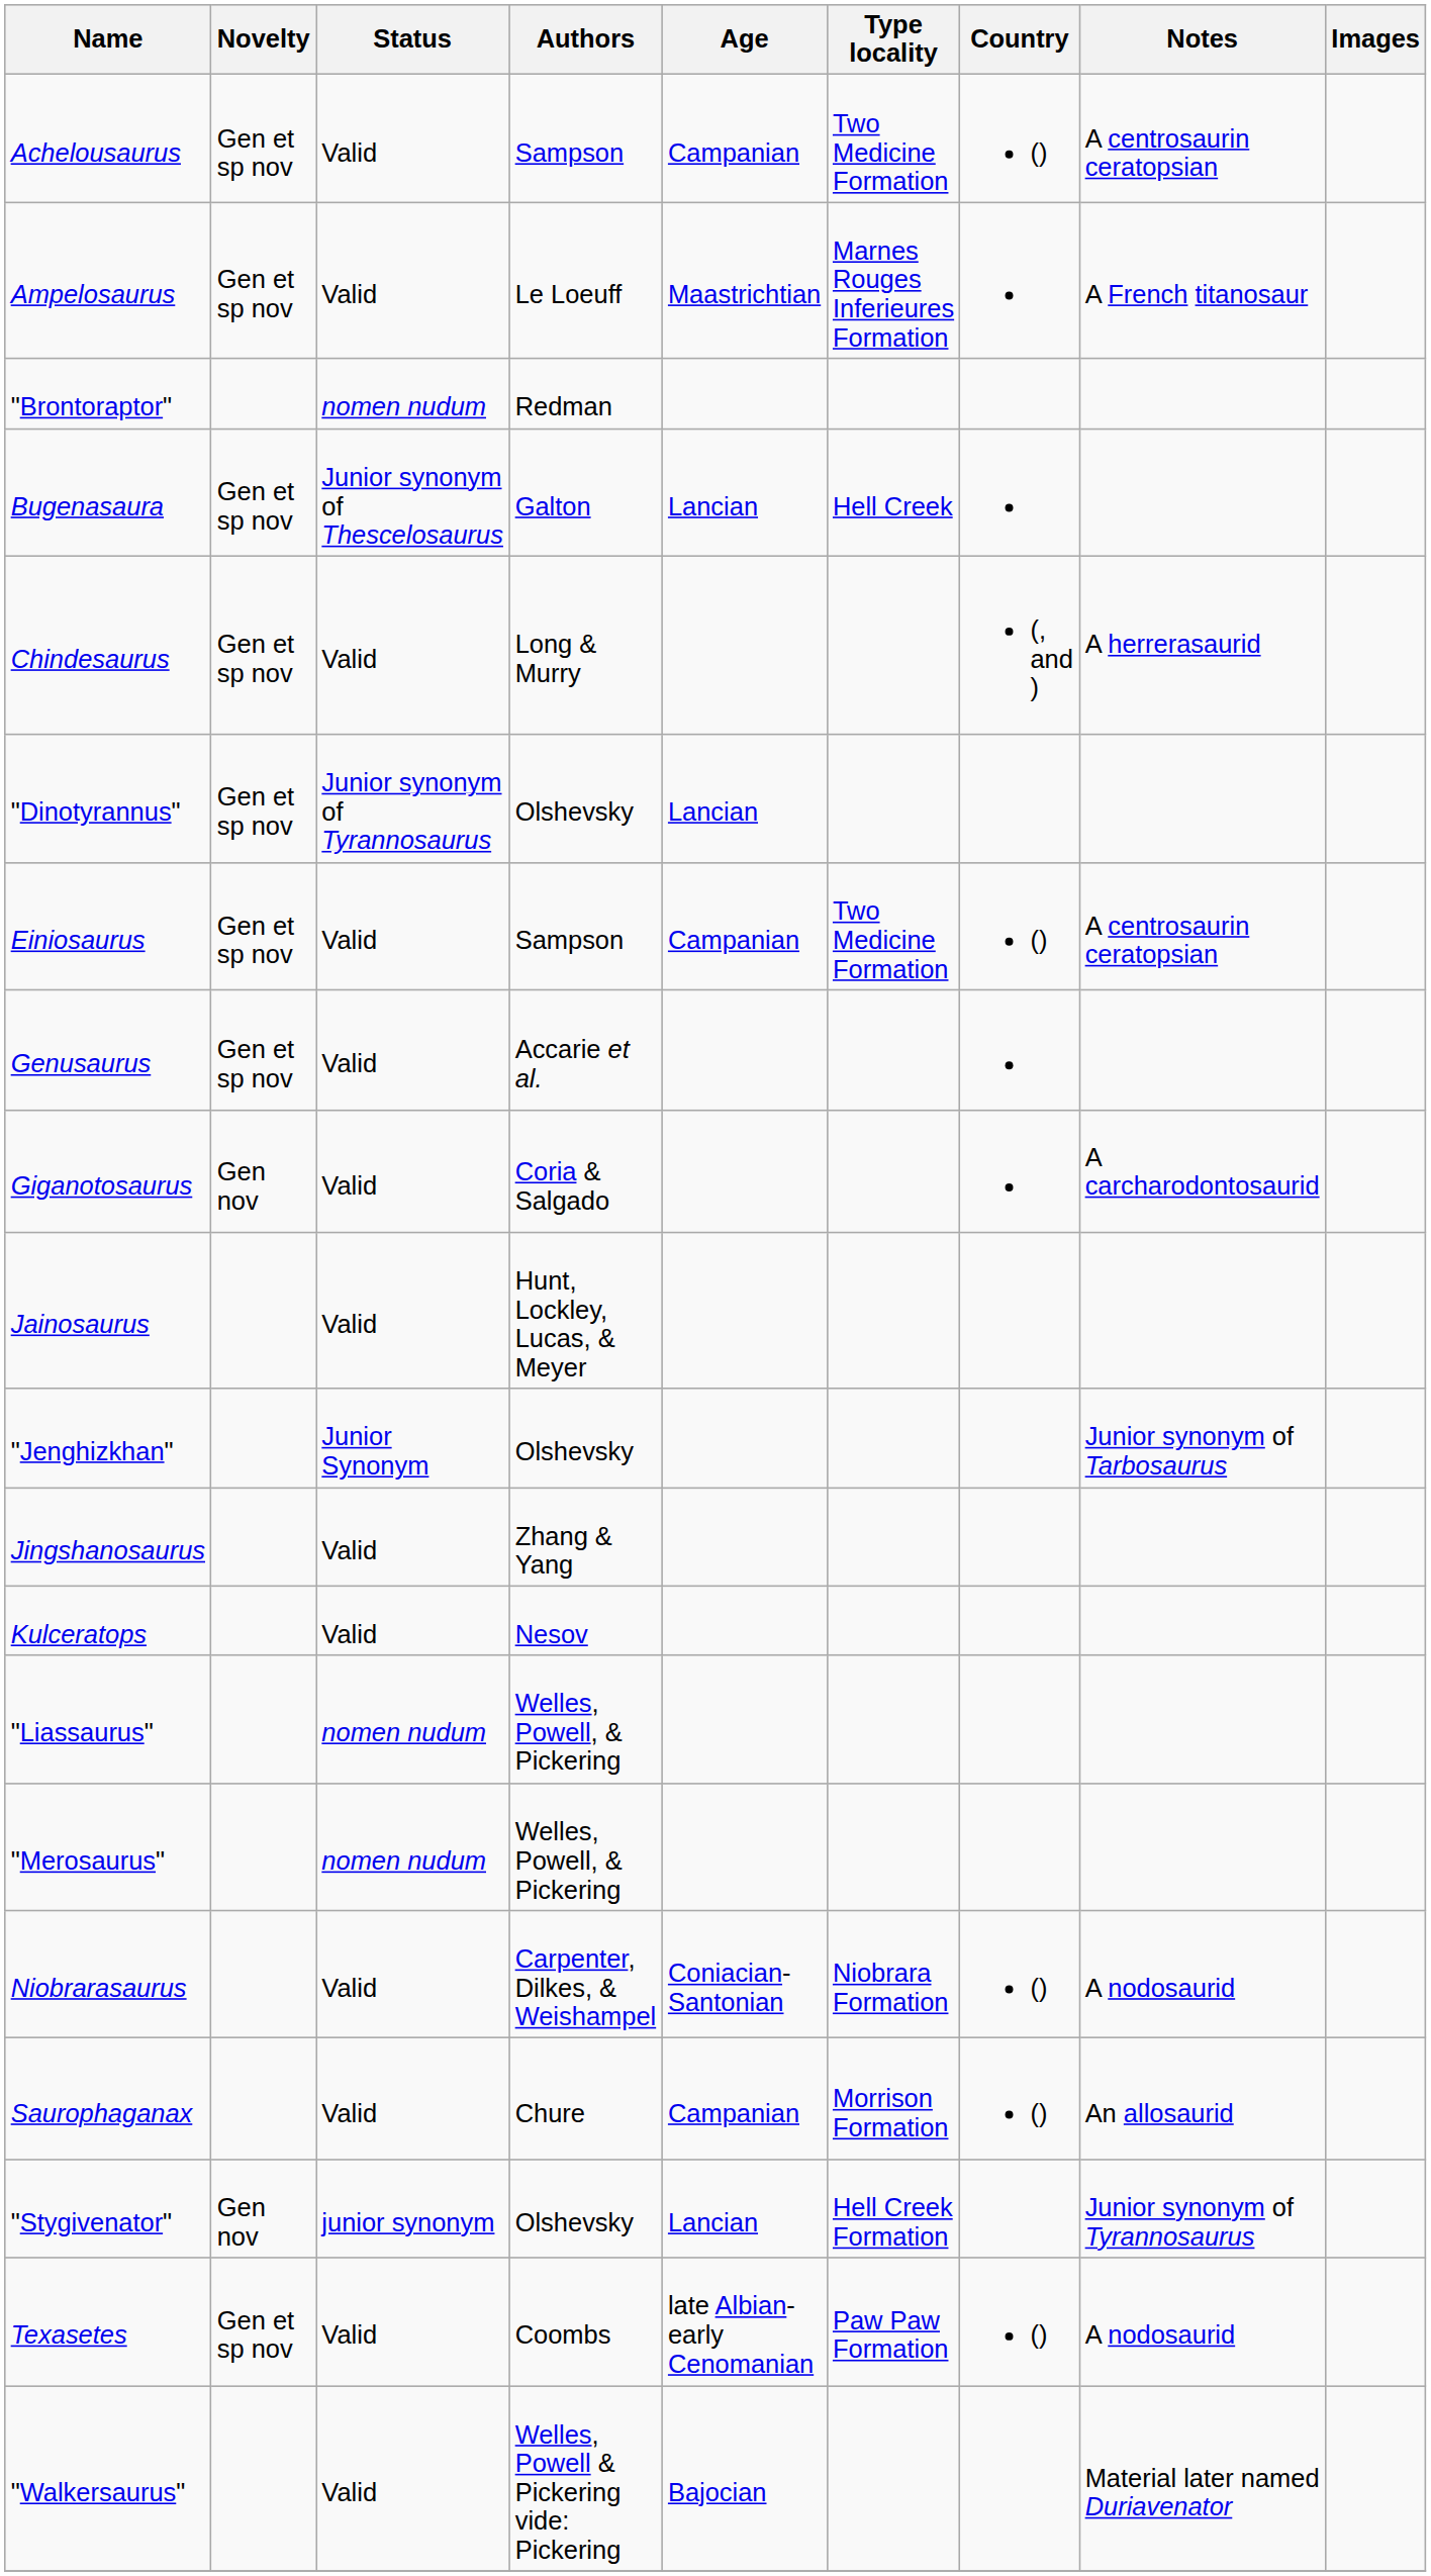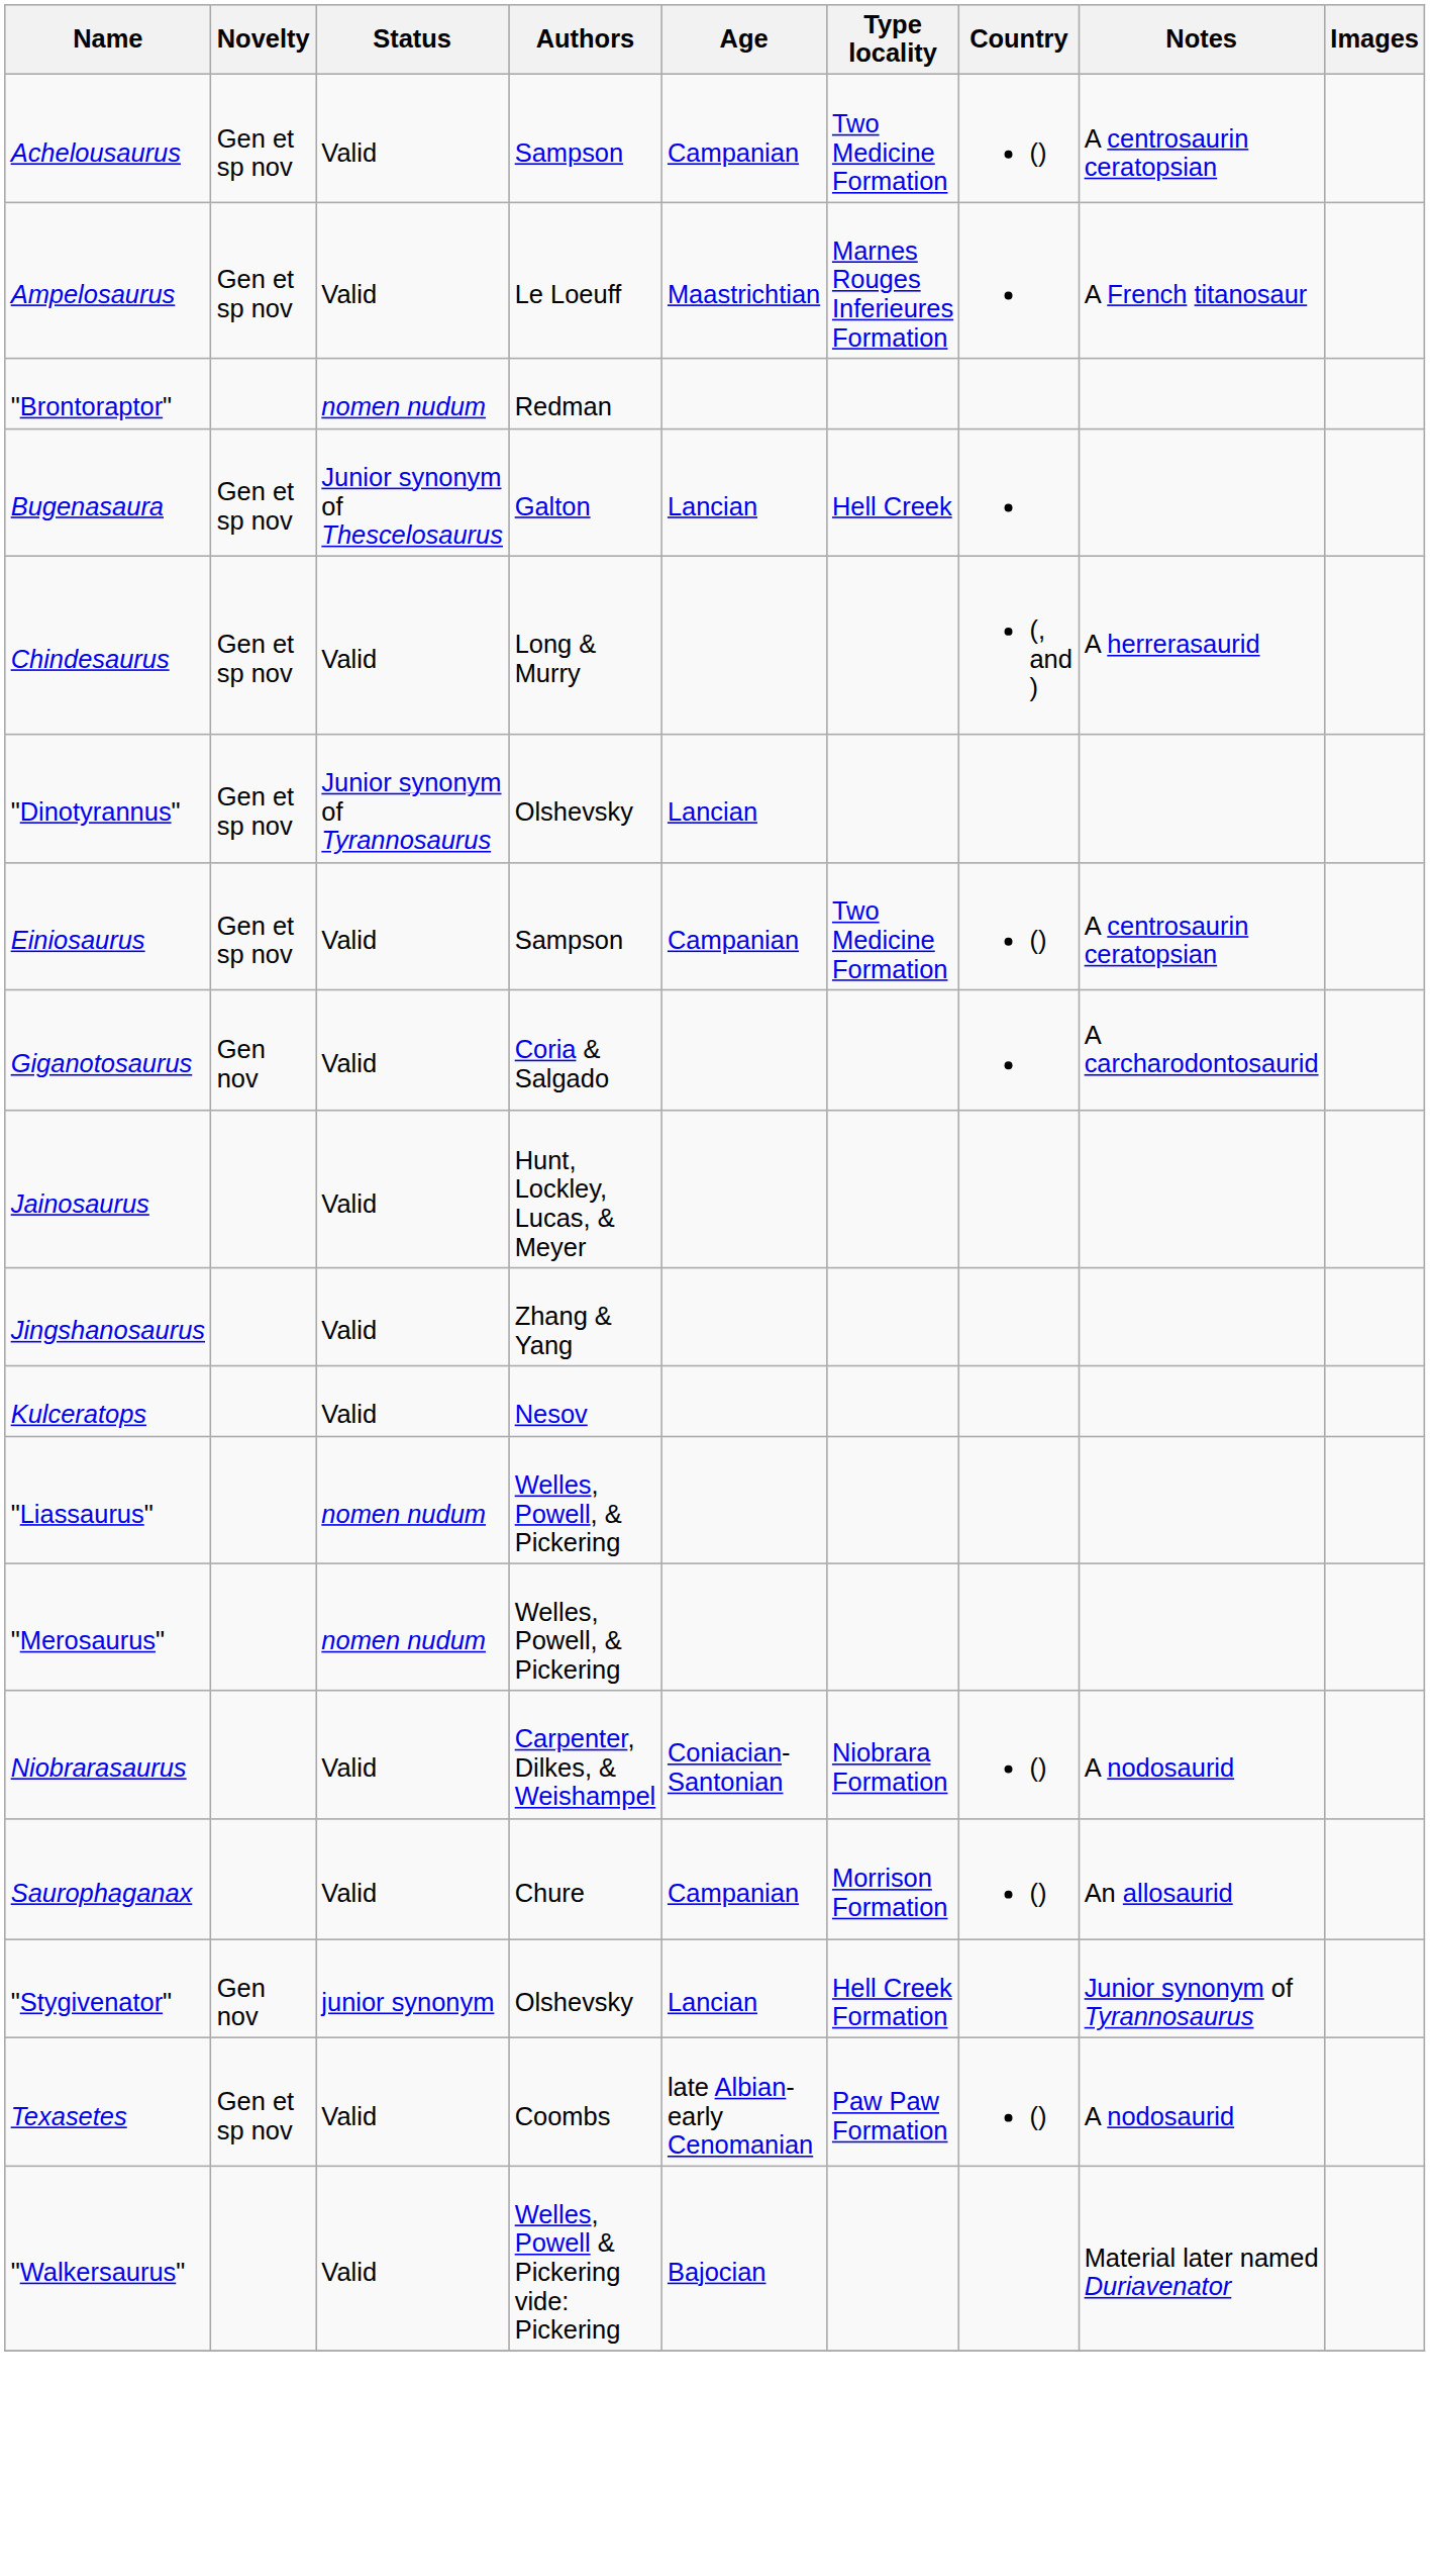 <table class="wikitable sortable" align="center" width="100%">
 <tr>
 <th>Name</th>
 <th>Novelty</th>
 <th>Status</th>
 <th>Authors</th>
 <th>Age</th>
 <th>Type locality</th>
 <th>Country</th>
 <th>Notes</th>
 <th>Images</th>
 </tr>
 <tr>
 <td><br><em><a href='#'>Achelousaurus</a></em></td>
 <td><br>Gen et sp nov</td>
 <td><br>Valid</td>
 <td><br><a href='#'>Sampson</a></td>
 <td><br><a href='#'>Campanian</a></td>
 <td><br><a href='#'>Two Medicine Formation</a></td>
 <td><br><ul><li> ()</li></ul></td>
 <td><br>A <a href='#'>centrosaurin</a> <a href='#'>ceratopsian</a></td>
 <td><br></td>
 </tr>
 <tr>
 <td><br><em><a href='#'>Ampelosaurus</a></em></td>
 <td><br>Gen et sp nov</td>
 <td><br>Valid</td>
 <td><br>Le Loeuff</td>
 <td><br><a href='#'>Maastrichtian</a></td>
 <td><br><a href='#'>Marnes Rouges Inferieures Formation</a></td>
 <td><br><ul><li></li></ul></td>
 <td><br>A <a href='#'>French</a> <a href='#'>titanosaur</a></td>
 <td></td>
 </tr>
 <tr>
 <td><br>"<a href='#'>Brontoraptor</a>"</td>
 <td></td>
 <td><br><em><a href='#'>nomen nudum</a></em></td>
 <td><br>Redman</td>
 <td></td>
 <td></td>
 <td></td>
 <td></td>
 <td></td>
 </tr>
 <tr>
 <td><br><em><a href='#'>Bugenasaura</a></em></td>
 <td><br>Gen et sp nov</td>
 <td><br><a href='#'>Junior synonym</a> of <em><a href='#'>Thescelosaurus</a></em></td>
 <td><br><a href='#'>Galton</a></td>
 <td><br><a href='#'>Lancian</a></td>
 <td><br><a href='#'>Hell Creek</a></td>
 <td><br><ul><li></li></ul></td>
 <td></td>
 </tr>
 <tr>
 <td><br><em><a href='#'>Chindesaurus</a></em></td>
 <td><br>Gen et sp nov</td>
 <td><br>Valid</td>
 <td><br>Long & Murry</td>
 <td></td>
 <td></td>
 <td><br><ul><li> (,  and )</li></ul></td>
 <td>A <a href='#'>herrerasaurid</a></td>
 <td></td>
 </tr>
 <tr>
 <td><br>"<a href='#'>Dinotyrannus</a>"</td>
 <td><br>Gen et sp nov</td>
 <td><br><a href='#'>Junior synonym</a> of <em><a href='#'>Tyrannosaurus</a></em></td>
 <td><br>Olshevsky</td>
 <td><br><a href='#'>Lancian</a></td>
 <td></td>
 <td></td>
 <td></td>
 <td></td>
 </tr>
 <tr>
 <td><br><em><a href='#'>Einiosaurus</a></em></td>
 <td><br>Gen et sp nov</td>
 <td><br>Valid</td>
 <td><br>Sampson</td>
 <td><br><a href='#'>Campanian</a></td>
 <td><br><a href='#'>Two Medicine Formation</a></td>
 <td><br><ul><li> ()</li></ul></td>
 <td><br>A <a href='#'>centrosaurin</a> <a href='#'>ceratopsian</a></td>
 <td><br></td>
 </tr>
 <tr>
-<td><br><em><a href='#'>Genusaurus</a></em></td>
-<td><br>Gen et sp nov</td>
-<td><br>Valid</td>
-<td><br>Accarie <em>et al.</em></td>
-<td></td>
-<td></td>
-<td><br><ul><li></li></ul></td>
-<td></td>
-<td></td>
-</tr>
-<tr>
 <td><br><em><a href='#'>Giganotosaurus</a></em></td>
 <td><br>Gen nov</td>
 <td><br>Valid</td>
 <td><br><a href='#'>Coria</a> & Salgado</td>
 <td></td>
 <td></td>
 <td><br><ul><li></li></ul></td>
 <td>A <a href='#'>carcharodontosaurid</a></td>
 <td><br></td>
 </tr>
 <tr>
 <td><br><em><a href='#'>Jainosaurus</a></em></td>
 <td></td>
 <td><br>Valid</td>
 <td><br>Hunt, Lockley, Lucas, & Meyer</td>
 <td></td>
 <td></td>
 <td></td>
 <td></td>
 <td></td>
-</tr>
-<tr>
-<td><br>"<a href='#'>Jenghizkhan</a>"</td>
-<td></td>
-<td><br><a href='#'>Junior Synonym</a></td>
-<td><br>Olshevsky</td>
-<td></td>
-<td></td>
-<td></td>
-<td><br><a href='#'>Junior synonym</a> of <em><a href='#'>Tarbosaurus</a></em></td>
-<td><br></td>
 </tr>
 <tr>
 <td><br><em><a href='#'>Jingshanosaurus</a></em></td>
 <td></td>
 <td><br>Valid</td>
 <td><br>Zhang & Yang</td>
 <td></td>
 <td></td>
 <td> </td>
 <td></td>
 <td><br></td>
 </tr>
 <tr>
 <td><br><em><a href='#'>Kulceratops</a></em></td>
 <td></td>
 <td><br>Valid</td>
 <td><br><a href='#'>Nesov</a></td>
 <td></td>
 <td></td>
 <td></td>
 <td></td>
 <td></td>
 </tr>
 <tr>
 <td><br>"<a href='#'>Liassaurus</a>"</td>
 <td></td>
 <td><br><em><a href='#'>nomen nudum</a></em></td>
 <td><br><a href='#'>Welles</a>, <a href='#'>Powell</a>, & Pickering</td>
 <td></td>
 <td></td>
 <td></td>
 <td></td>
 <td></td>
 </tr>
 <tr>
 <td><br>"<a href='#'>Merosaurus</a>"</td>
 <td></td>
 <td><br><em><a href='#'>nomen nudum</a></em></td>
 <td><br>Welles, Powell, &  Pickering</td>
 <td></td>
 <td></td>
 <td></td>
 <td></td>
 <td></td>
 </tr>
 <tr>
 <td><br><em><a href='#'>Niobrarasaurus</a></em></td>
 <td></td>
 <td><br>Valid</td>
 <td><br><a href='#'>Carpenter</a>, Dilkes, & <a href='#'>Weishampel</a></td>
 <td><br><a href='#'>Coniacian</a>-<a href='#'>Santonian</a></td>
 <td><br><a href='#'>Niobrara Formation</a></td>
 <td><br><ul><li>  ()</li></ul></td>
 <td><br>A <a href='#'>nodosaurid</a></td>
 <td></td>
 </tr>
 <tr>
 <td><br><em><a href='#'>Saurophaganax</a></em></td>
 <td></td>
 <td><br>Valid</td>
 <td><br>Chure</td>
 <td><br><a href='#'>Campanian</a></td>
 <td><br><a href='#'>Morrison Formation</a></td>
 <td><br><ul><li> ()</li></ul></td>
 <td><br>An <a href='#'>allosaurid</a></td>
 <td></td>
 </tr>
 <tr>
 <td><br>"<a href='#'>Stygivenator</a>"</td>
 <td><br>Gen nov</td>
 <td><br><a href='#'>junior synonym</a></td>
 <td><br>Olshevsky</td>
 <td><br><a href='#'>Lancian</a></td>
 <td><br><a href='#'>Hell Creek Formation</a></td>
 <td></td>
 <td><br><a href='#'>Junior synonym</a> of <em><a href='#'>Tyrannosaurus</a></em></td>
 </tr>
 <tr>
 <td><br><em><a href='#'>Texasetes</a></em></td>
 <td><br>Gen et sp nov</td>
 <td><br>Valid</td>
 <td><br>Coombs</td>
 <td><br>late <a href='#'>Albian</a>-early <a href='#'>Cenomanian</a></td>
 <td><br><a href='#'>Paw Paw Formation</a></td>
 <td><br><ul><li> ()</li></ul></td>
 <td><br>A <a href='#'>nodosaurid</a></td>
 <td></td>
 </tr>
 <tr>
 <td><br>"<a href='#'>Walkersaurus</a>"</td>
 <td></td>
 <td><br>Valid</td>
 <td><br><a href='#'>Welles</a>, <a href='#'>Powell</a> & Pickering vide: Pickering</td>
 <td><br><a href='#'>Bajocian</a></td>
 <td></td>
 <td></td>
 <td><br>Material later named <em><a href='#'>Duriavenator</a></em></td>
 <td></td>
 </tr>
 <tr>
 </tr>
 </table>
